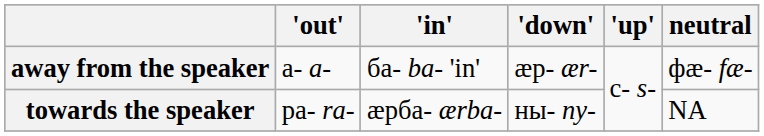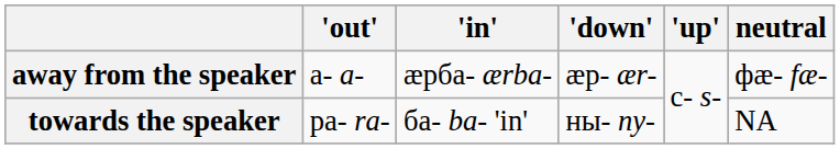 <table class="wikitable">
 <tr>
 <th></th>
 <th>'out'</th>
 <th>'in'</th>
 <th>'down'</th>
 <th>'up'</th>
 <th>neutral</th>
 </tr>
 <tr>
 <th>away from the speaker</th>
 <td>а- <em>a-</em></td>
-<td>ба- <em>ba-</em> 'in'</td>
+<td>ӕрба- <em>ӕrba-</em></td>
 <td>ӕр- <em>ӕr-</em></td>
 <td rowspan="2">с- <em>s-</em></td>
 <td>фӕ- <em>fӕ-</em></td>
 </tr>
 <tr>
 <th>towards the speaker</th>
 <td>ра- <em>ra-</em></td>
-<td>ӕрба- <em>ӕrba-</em></td>
+<td>ба- <em>ba-</em> 'in'</td>
 <td>ны- <em>ny-</em></td>
 <td>NA</td>
 </tr>
 </table>
